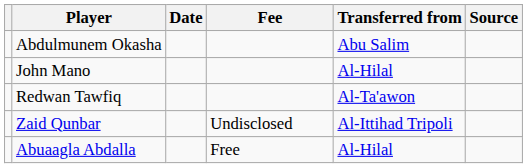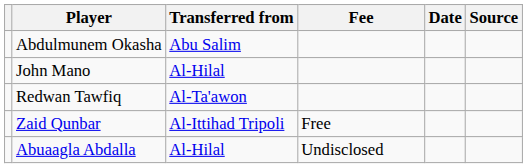 <table class="wikitable plainrowheaders sortable">
 <tr>
 <th></th>
 <th scope="col">Player</th>
+<th>Transferred from</th>
+<th style="width: 115px;">Fee</th>
 <th scope="col">Date</th>
-<th style="width: 115px;">Fee</th>
-<th>Transferred from</th>
 <th scope="col">Source</th>
 </tr>
 <tr>
 <td align="center"></td>
 <td> Abdulmunem Okasha</td>
+<td> <a href='#'>Abu Salim</a></td>
 <td></td>
 <td></td>
-<td> <a href='#'>Abu Salim</a></td>
 <td></td>
 </tr>
 <tr>
 <td align="center"></td>
 <td> John Mano</td>
+<td> <a href='#'>Al-Hilal</a></td>
 <td></td>
 <td></td>
-<td> <a href='#'>Al-Hilal</a></td>
 <td></td>
 </tr>
 <tr>
 <td align="center"></td>
 <td> Redwan Tawfiq</td>
+<td> <a href='#'>Al-Ta'awon</a></td>
 <td></td>
 <td></td>
-<td> <a href='#'>Al-Ta'awon</a></td>
 <td></td>
 </tr>
 <tr>
 <td align="center"></td>
 <td> <a href='#'>Zaid Qunbar</a></td>
+<td> <a href='#'>Al-Ittihad Tripoli</a></td>
+<td>Free</td>
 <td></td>
-<td>Undisclosed</td>
-<td> <a href='#'>Al-Ittihad Tripoli</a></td>
 <td></td>
 </tr>
 <tr>
 <td align="center"></td>
 <td> <a href='#'>Abuaagla Abdalla</a></td>
+<td> <a href='#'>Al-Hilal</a></td>
+<td>Undisclosed</td>
 <td></td>
-<td>Free</td>
-<td> <a href='#'>Al-Hilal</a></td>
 <td></td>
 </tr>
 </table>
